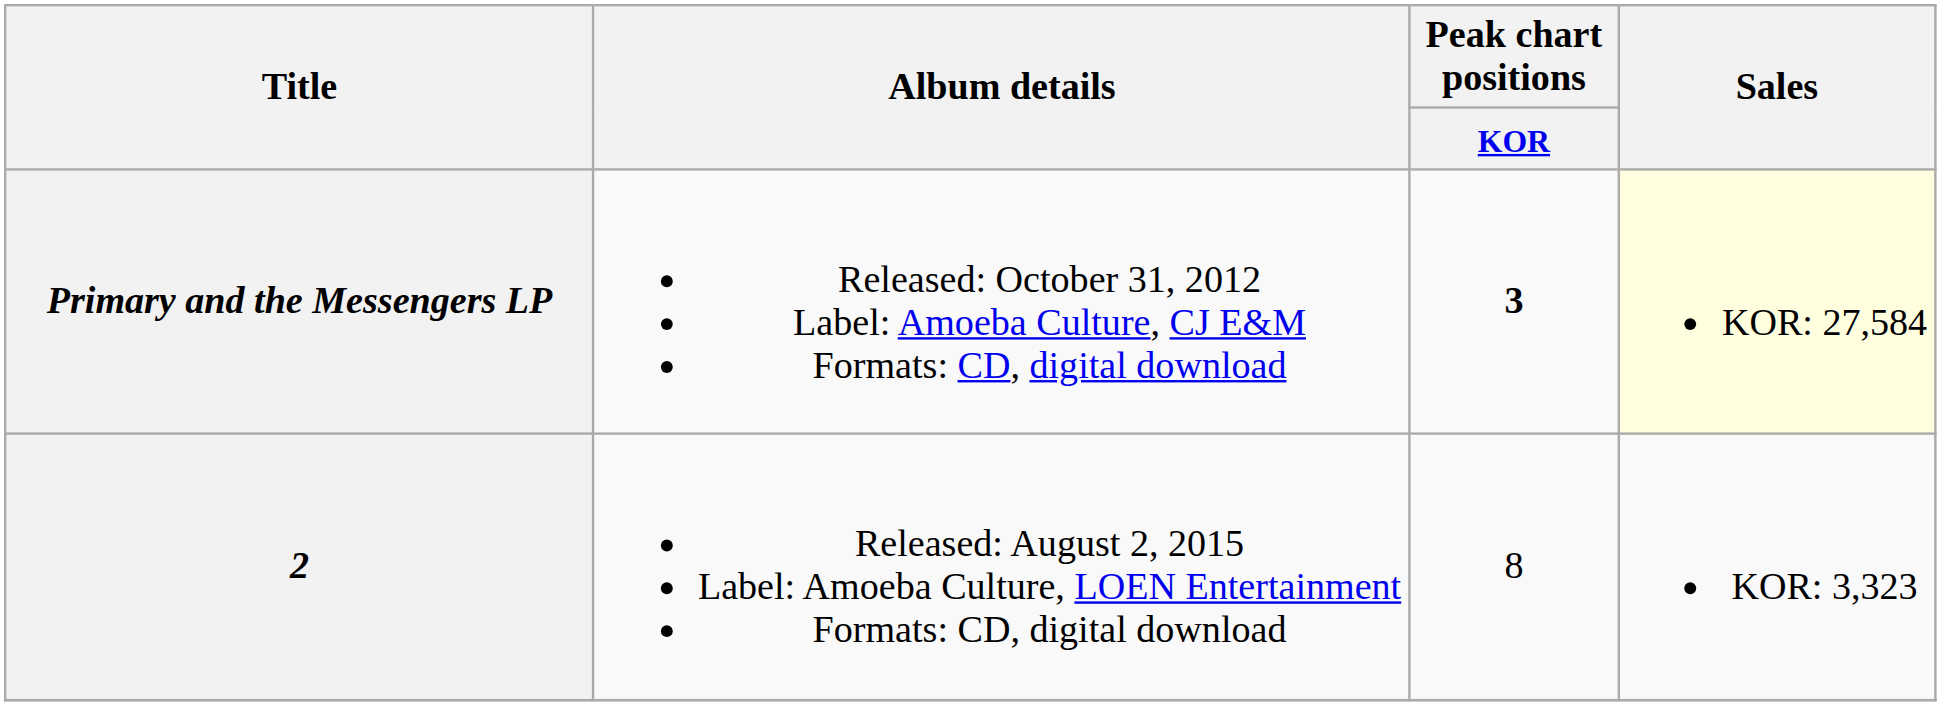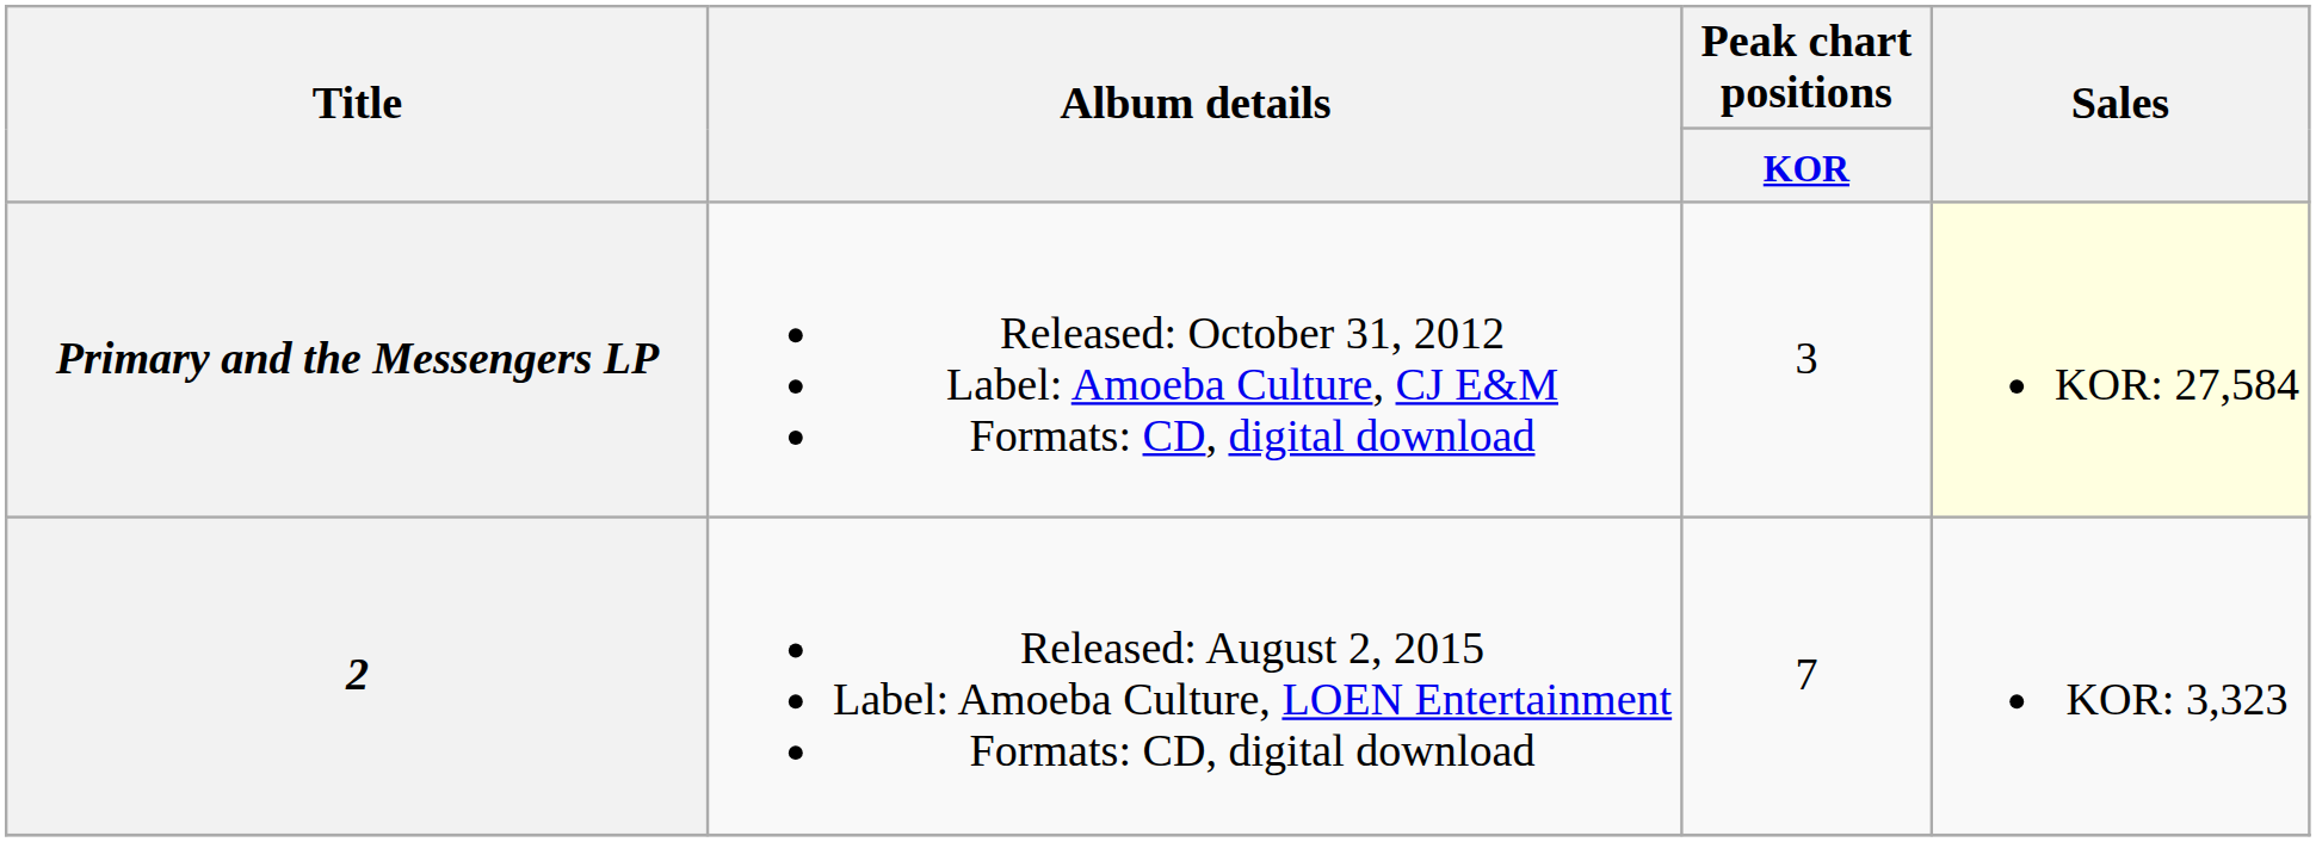 <table class="wikitable plainrowheaders" style="text-align:center;">
 <tr>
 <th scope="col" rowspan="2" style="width:15em;">Title</th>
 <th scope="col" rowspan="2">Album details</th>
 <th scope="col" colspan="1" style="width:5em;">Peak chart positions</th>
 <th scope="col" rowspan="2">Sales</th>
 </tr>
 <tr>
 <th><small><a href='#'>KOR</a></small><br></th>
 </tr>
 <tr>
 <th scope="row"><em>Primary and the Messengers LP</em></th>
 <td><br><ul><li>Released: October 31, 2012</li><li>Label: <a href='#'>Amoeba Culture</a>, <a href='#'>CJ E&M</a></li><li>Formats: <a href='#'>CD</a>, <a href='#'>digital download</a></li></ul></td>
-<td><strong>3</strong></td>
+<td>3</td>
 <td style="background: lightyellow;"><br><ul><li>KOR: 27,584</li></ul></td>
 </tr>
 <tr>
 <th scope="row"><em>2</em></th>
 <td><br><ul><li>Released: August 2, 2015</li><li>Label: Amoeba Culture, <a href='#'>LOEN Entertainment</a></li><li>Formats: CD, digital download</li></ul></td>
-<td>8</td>
+<td>7</td>
 <td><br><ul><li>KOR: 3,323</li></ul></td>
 </tr>
 <tr>
 </tr>
 </table>
